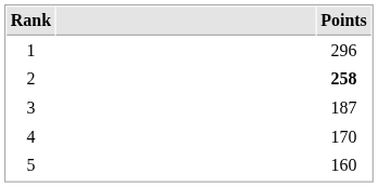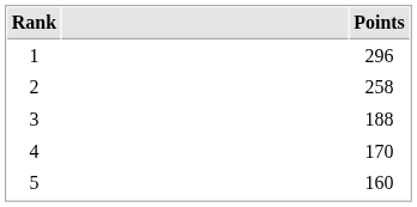 <table cellspacing="1" cellpadding="3" style="border:1px solid #AAAAAA;font-size:86%">
 <tr bgcolor="#E4E4E4">
 <th style="border-bottom:1px solid #AAAAAA" width=10>Rank</th>
 <th style="border-bottom:1px solid #AAAAAA" width=200></th>
 <th style="border-bottom:1px solid #AAAAAA" width=20>Points</th>
 </tr>
 <tr>
 <td align="center">1</td>
 <td></td>
 <td align=center>296</td>
 </tr>
 <tr>
 <td align="center">2</td>
 <td></td>
-<td align=center><strong>258</strong></td>
+<td align=center>258</td>
 </tr>
 <tr>
 <td align="center">3</td>
 <td></td>
-<td align=center>187</td>
+<td align=center>188</td>
 </tr>
 <tr>
 <td align="center">4</td>
 <td></td>
 <td align=center>170</td>
 </tr>
 <tr>
 <td align="center">5</td>
 <td></td>
 <td align=center>160</td>
 </tr>
 </table>
